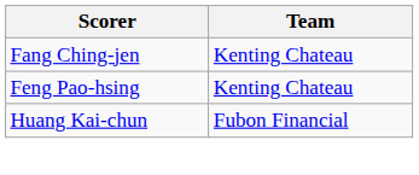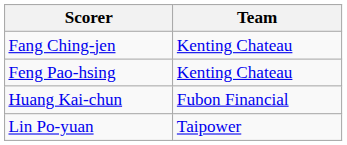 <table class="wikitable">
 <tr>
 <th width="150">Scorer</th>
 <th width="150">Team</th>
 </tr>
 <tr>
 <td><a href='#'>Fang Ching-jen</a></td>
 <td><a href='#'>Kenting Chateau</a></td>
 </tr>
 <tr>
 <td><a href='#'>Feng Pao-hsing</a></td>
 <td><a href='#'>Kenting Chateau</a></td>
 </tr>
 <tr>
 <td><a href='#'>Huang Kai-chun</a></td>
 <td><a href='#'>Fubon Financial</a></td>
 </tr>
+<tr>
+<td><a href='#'>Lin Po-yuan</a></td>
+<td><a href='#'>Taipower</a></td>
+</tr>
 </table>
